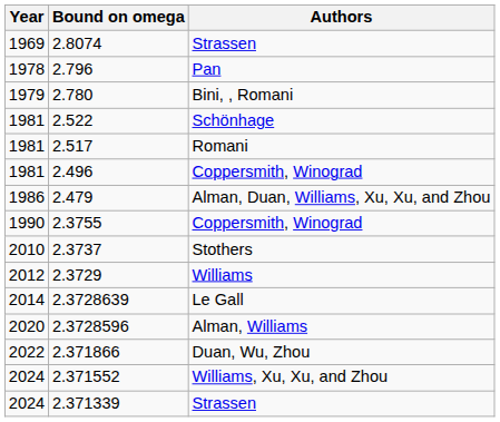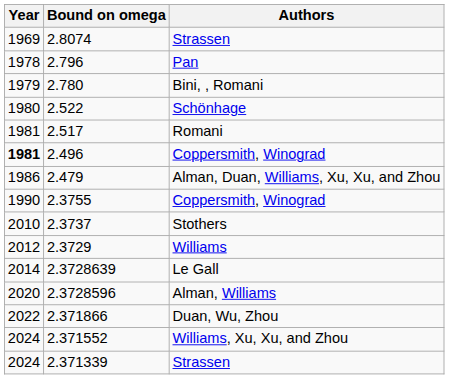 <table class="wikitable floatright">
 <tr>
 <th>Year</th>
 <th>Bound on omega</th>
 <th>Authors</th>
 </tr>
 <tr>
 <td>1969</td>
 <td>2.8074</td>
 <td><a href='#'>Strassen</a></td>
 </tr>
 <tr>
 <td>1978</td>
 <td>2.796</td>
 <td><a href='#'>Pan</a></td>
 </tr>
 <tr>
 <td>1979</td>
 <td>2.780</td>
 <td>Bini, , Romani</td>
 </tr>
 <tr>
-<td>1981</td>
+<td>1980</td>
 <td>2.522</td>
 <td><a href='#'>Schönhage</a></td>
 </tr>
 <tr>
 <td>1981</td>
 <td>2.517</td>
 <td>Romani</td>
 </tr>
 <tr>
-<td>1981</td>
+<td><strong>1981</strong></td>
 <td>2.496</td>
 <td><a href='#'>Coppersmith</a>, <a href='#'>Winograd</a></td>
 </tr>
 <tr>
 <td>1986</td>
 <td>2.479</td>
 <td>Alman, Duan, <a href='#'>Williams</a>, Xu, Xu, and Zhou</td>
 </tr>
 <tr>
 <td>1990</td>
 <td>2.3755</td>
 <td><a href='#'>Coppersmith</a>, <a href='#'>Winograd</a></td>
 </tr>
 <tr>
 <td>2010</td>
 <td>2.3737</td>
 <td>Stothers</td>
 </tr>
 <tr>
 <td>2012</td>
 <td>2.3729</td>
 <td><a href='#'>Williams</a></td>
 </tr>
 <tr>
 <td>2014</td>
 <td>2.3728639</td>
 <td>Le Gall</td>
 </tr>
 <tr>
 <td>2020</td>
 <td>2.3728596</td>
 <td>Alman, <a href='#'>Williams</a></td>
 </tr>
 <tr>
 <td>2022</td>
 <td>2.371866</td>
 <td>Duan, Wu, Zhou</td>
 </tr>
 <tr>
 <td>2024</td>
 <td>2.371552</td>
 <td><a href='#'>Williams</a>, Xu, Xu, and Zhou</td>
 </tr>
 <tr>
 <td>2024</td>
 <td>2.371339</td>
 <td><a href='#'>Strassen</a></td>
 </tr>
 </table>
